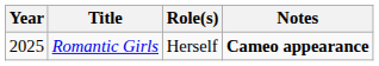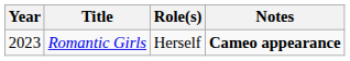 <table class="wikitable plainrowheaders sortable">
 <tr>
 <th scope="col">Year</th>
 <th scope="col">Title</th>
 <th scope="col">Role(s)</th>
 <th scope="col" class="unsortable">Notes</th>
 </tr>
 <tr>
-<td>2025</td>
+<td>2023</td>
 <td><em><a href='#'>Romantic Girls</a></em></td>
 <td>Herself</td>
 <td><strong>Cameo appearance</strong></td>
 </tr>
 </table>
